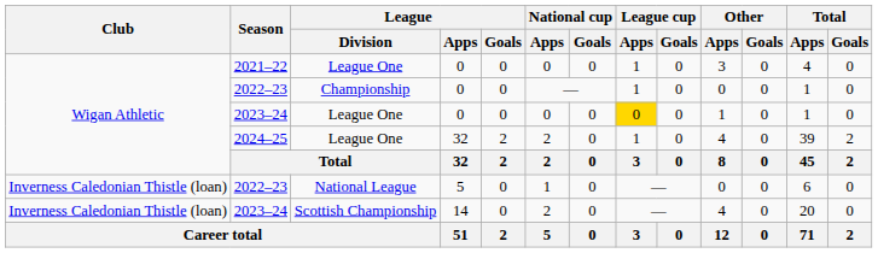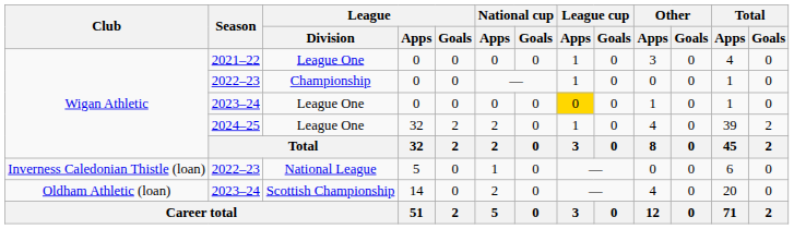 <table class="wikitable" style="text-align: center;">
 <tr>
 <th rowspan="2">Club</th>
 <th rowspan="2">Season</th>
 <th colspan="3">League</th>
 <th colspan="2">National cup</th>
 <th colspan="2">League cup</th>
 <th colspan="2">Other</th>
 <th colspan="2">Total</th>
 </tr>
 <tr>
 <th>Division</th>
 <th>Apps</th>
 <th>Goals</th>
 <th>Apps</th>
 <th>Goals</th>
 <th>Apps</th>
 <th>Goals</th>
 <th>Apps</th>
 <th>Goals</th>
 <th>Apps</th>
 <th>Goals</th>
 </tr>
 <tr>
 <td rowspan="5"><a href='#'>Wigan Athletic</a></td>
 <td><a href='#'>2021–22</a></td>
 <td><a href='#'>League One</a></td>
 <td>0</td>
 <td>0</td>
 <td>0</td>
 <td>0</td>
 <td>1</td>
 <td>0</td>
 <td>3</td>
 <td>0</td>
 <td>4</td>
 <td>0</td>
 </tr>
 <tr>
 <td><a href='#'>2022–23</a></td>
 <td><a href='#'>Championship</a></td>
 <td>0</td>
 <td>0</td>
 <td colspan="2">—</td>
 <td>1</td>
 <td>0</td>
 <td>0</td>
 <td>0</td>
 <td>1</td>
 <td>0</td>
 </tr>
 <tr>
 <td><a href='#'>2023–24</a></td>
 <td>League One</td>
 <td>0</td>
 <td>0</td>
 <td>0</td>
 <td>0</td>
 <td style="background: gold;">0</td>
 <td>0</td>
 <td>1</td>
 <td>0</td>
 <td>1</td>
 <td>0</td>
 </tr>
 <tr>
 <td><a href='#'>2024–25</a></td>
 <td>League One</td>
 <td>32</td>
 <td>2</td>
 <td>2</td>
 <td>0</td>
 <td>1</td>
 <td>0</td>
 <td>4</td>
 <td>0</td>
 <td>39</td>
 <td>2</td>
 </tr>
 <tr>
 <th colspan="2">Total</th>
 <th>32</th>
 <th>2</th>
 <th>2</th>
 <th>0</th>
 <th>3</th>
 <th>0</th>
 <th>8</th>
 <th>0</th>
 <th>45</th>
 <th>2</th>
 </tr>
 <tr>
 <td><a href='#'>Inverness Caledonian Thistle</a> (loan)</td>
 <td><a href='#'>2022–23</a></td>
 <td><a href='#'>National League</a></td>
 <td>5</td>
 <td>0</td>
 <td>1</td>
 <td>0</td>
 <td colspan="2">—</td>
 <td>0</td>
 <td>0</td>
 <td>6</td>
 <td>0</td>
 </tr>
 <tr>
-<td><a href='#'>Inverness Caledonian Thistle</a> (loan)</td>
+<td><a href='#'>Oldham Athletic</a> (loan)</td>
 <td><a href='#'>2023–24</a></td>
 <td><a href='#'>Scottish Championship</a></td>
 <td>14</td>
 <td>0</td>
 <td>2</td>
 <td>0</td>
 <td colspan="2">—</td>
 <td>4</td>
 <td>0</td>
 <td>20</td>
 <td>0</td>
 </tr>
 <tr>
 <th colspan="3">Career total</th>
 <th>51</th>
 <th>2</th>
 <th>5</th>
 <th>0</th>
 <th>3</th>
 <th>0</th>
 <th>12</th>
 <th>0</th>
 <th>71</th>
 <th>2</th>
 </tr>
 </table>
